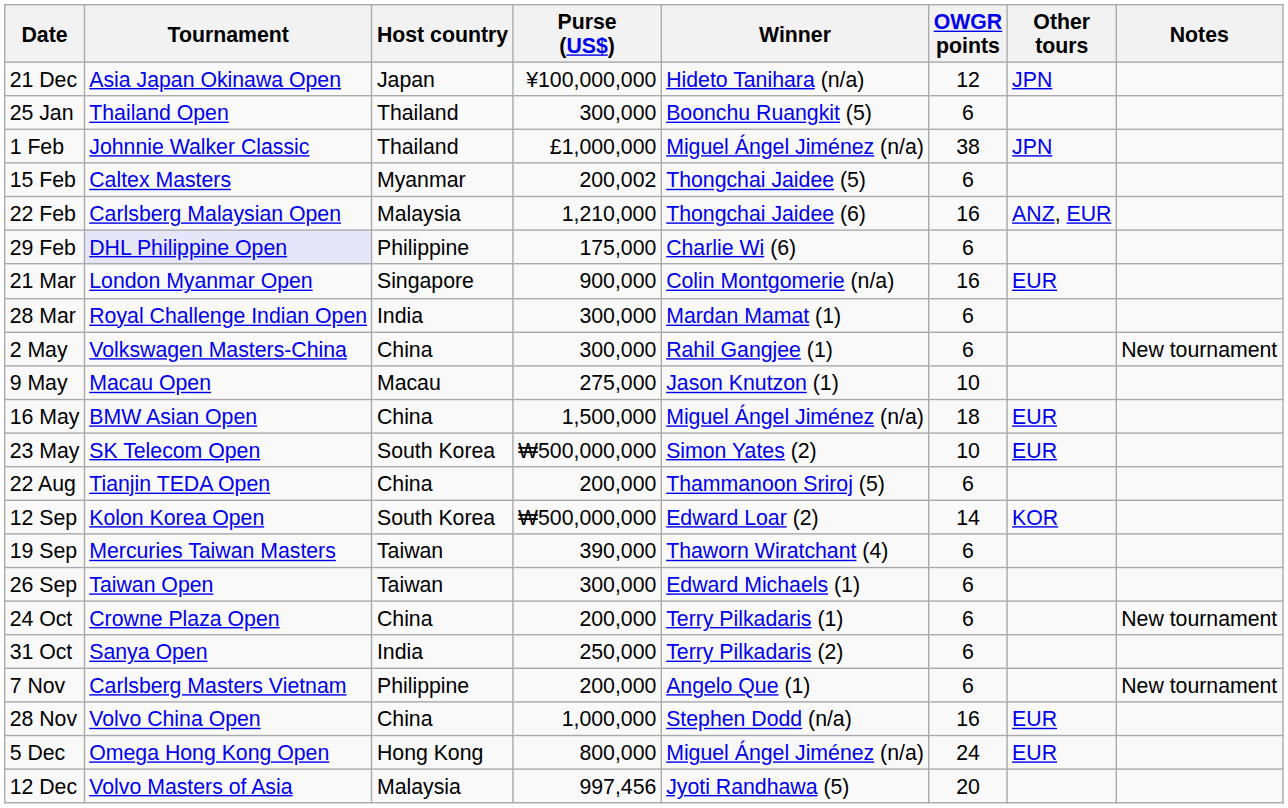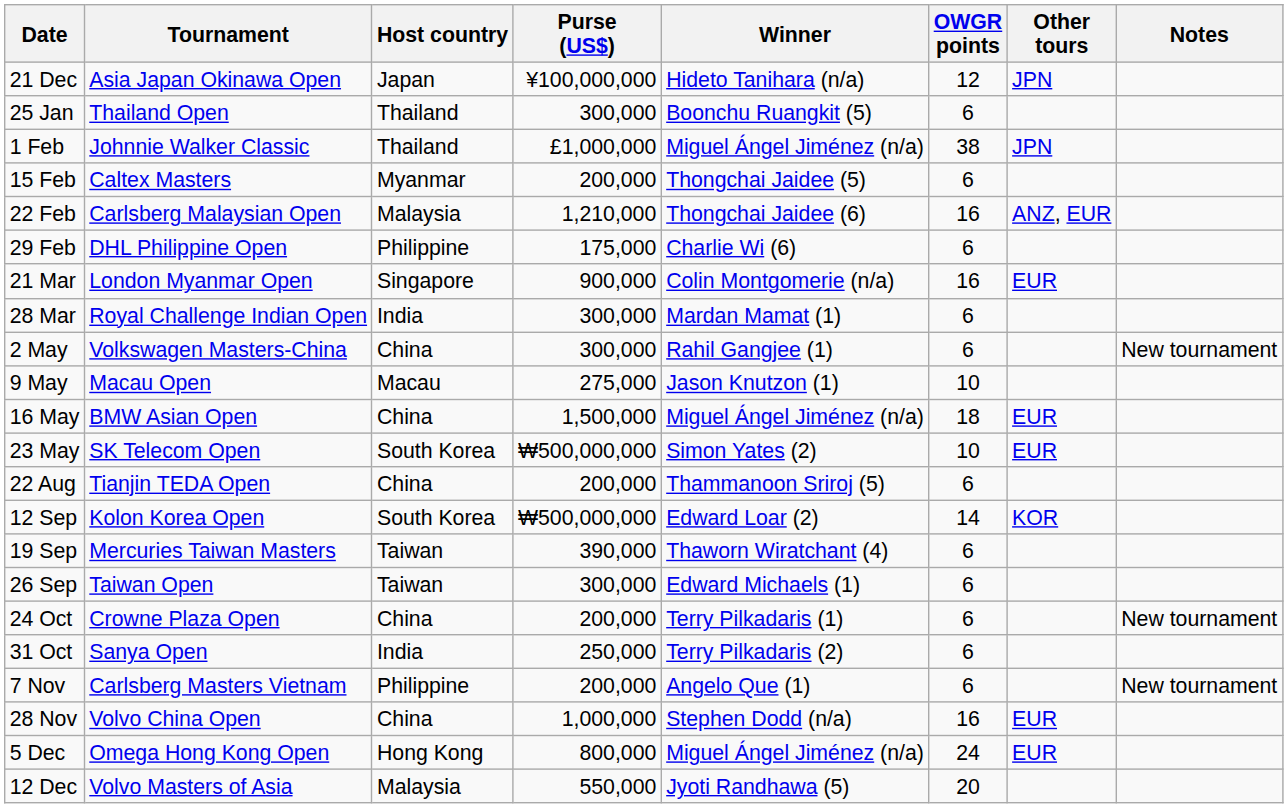 <table class="wikitable" style="font-size:95%">
 <tr>
 <th>Date</th>
 <th>Tournament</th>
 <th>Host country</th>
 <th>Purse<br>(<a href='#'>US$</a>)</th>
 <th>Winner</th>
 <th><a href='#'>OWGR</a><br>points</th>
 <th>Other<br>tours</th>
 <th>Notes</th>
 </tr>
 <tr>
 <td>21 Dec</td>
 <td><a href='#'>Asia Japan Okinawa Open</a></td>
 <td>Japan</td>
 <td align=right>¥100,000,000</td>
 <td> <a href='#'>Hideto Tanihara</a> (n/a)</td>
 <td align=center>12</td>
 <td><a href='#'>JPN</a></td>
 <td></td>
 </tr>
 <tr>
 <td>25 Jan</td>
 <td><a href='#'>Thailand Open</a></td>
 <td>Thailand</td>
 <td align=right>300,000</td>
 <td> <a href='#'>Boonchu Ruangkit</a> (5)</td>
 <td align=center>6</td>
 <td></td>
 <td></td>
 </tr>
 <tr>
 <td>1 Feb</td>
 <td><a href='#'>Johnnie Walker Classic</a></td>
 <td>Thailand</td>
 <td align=right>£1,000,000</td>
 <td> <a href='#'>Miguel Ángel Jiménez</a> (n/a)</td>
 <td align=center>38</td>
 <td><a href='#'>JPN</a></td>
 <td></td>
 </tr>
 <tr>
 <td>15 Feb</td>
 <td><a href='#'>Caltex Masters</a></td>
 <td>Myanmar</td>
-<td align=right>200,002</td>
+<td align=right>200,000</td>
 <td> <a href='#'>Thongchai Jaidee</a> (5)</td>
 <td align=center>6</td>
 <td></td>
 <td></td>
 </tr>
 <tr>
 <td>22 Feb</td>
 <td><a href='#'>Carlsberg Malaysian Open</a></td>
 <td>Malaysia</td>
 <td align=right>1,210,000</td>
 <td> <a href='#'>Thongchai Jaidee</a> (6)</td>
 <td align=center>16</td>
 <td><a href='#'>ANZ</a>, <a href='#'>EUR</a></td>
 <td></td>
 </tr>
 <tr>
 <td>29 Feb</td>
-<td style="background: lavender;"><a href='#'>DHL Philippine Open</a></td>
+<td><a href='#'>DHL Philippine Open</a></td>
 <td>Philippine</td>
 <td align=right>175,000</td>
 <td> <a href='#'>Charlie Wi</a> (6)</td>
 <td align=center>6</td>
 <td></td>
 <td></td>
 </tr>
 <tr>
 <td>21 Mar</td>
 <td><a href='#'>London Myanmar Open</a></td>
 <td>Singapore</td>
 <td align=right>900,000</td>
 <td> <a href='#'>Colin Montgomerie</a> (n/a)</td>
 <td align=center>16</td>
 <td><a href='#'>EUR</a></td>
 <td></td>
 </tr>
 <tr>
 <td>28 Mar</td>
 <td><a href='#'>Royal Challenge Indian Open</a></td>
 <td>India</td>
 <td align=right>300,000</td>
 <td> <a href='#'>Mardan Mamat</a> (1)</td>
 <td align=center>6</td>
 <td></td>
 <td></td>
 </tr>
 <tr>
 <td>2 May</td>
 <td><a href='#'>Volkswagen Masters-China</a></td>
 <td>China</td>
 <td align=right>300,000</td>
 <td> <a href='#'>Rahil Gangjee</a> (1)</td>
 <td align=center>6</td>
 <td></td>
 <td>New tournament</td>
 </tr>
 <tr>
 <td>9 May</td>
 <td><a href='#'>Macau Open</a></td>
 <td>Macau</td>
 <td align=right>275,000</td>
 <td> <a href='#'>Jason Knutzon</a> (1)</td>
 <td align=center>10</td>
 <td></td>
 <td></td>
 </tr>
 <tr>
 <td>16 May</td>
 <td><a href='#'>BMW Asian Open</a></td>
 <td>China</td>
 <td align=right>1,500,000</td>
 <td> <a href='#'>Miguel Ángel Jiménez</a> (n/a)</td>
 <td align=center>18</td>
 <td><a href='#'>EUR</a></td>
 <td></td>
 </tr>
 <tr>
 <td>23 May</td>
 <td><a href='#'>SK Telecom Open</a></td>
 <td>South Korea</td>
 <td align=right>₩500,000,000</td>
 <td> <a href='#'>Simon Yates</a> (2)</td>
 <td align=center>10</td>
 <td><a href='#'>EUR</a></td>
 <td></td>
 </tr>
 <tr>
 <td>22 Aug</td>
 <td><a href='#'>Tianjin TEDA Open</a></td>
 <td>China</td>
 <td align=right>200,000</td>
 <td> <a href='#'>Thammanoon Sriroj</a> (5)</td>
 <td align=center>6</td>
 <td></td>
 <td></td>
 </tr>
 <tr>
 <td>12 Sep</td>
 <td><a href='#'>Kolon Korea Open</a></td>
 <td>South Korea</td>
 <td align=right>₩500,000,000</td>
 <td> <a href='#'>Edward Loar</a> (2)</td>
 <td align=center>14</td>
 <td><a href='#'>KOR</a></td>
 <td></td>
 </tr>
 <tr>
 <td>19 Sep</td>
 <td><a href='#'>Mercuries Taiwan Masters</a></td>
 <td>Taiwan</td>
 <td align=right>390,000</td>
 <td> <a href='#'>Thaworn Wiratchant</a> (4)</td>
 <td align=center>6</td>
 <td></td>
 <td></td>
 </tr>
 <tr>
 <td>26 Sep</td>
 <td><a href='#'>Taiwan Open</a></td>
 <td>Taiwan</td>
 <td align=right>300,000</td>
 <td> <a href='#'>Edward Michaels</a> (1)</td>
 <td align=center>6</td>
 <td></td>
 <td></td>
 </tr>
 <tr>
 <td>24 Oct</td>
 <td><a href='#'>Crowne Plaza Open</a></td>
 <td>China</td>
 <td align=right>200,000</td>
 <td> <a href='#'>Terry Pilkadaris</a> (1)</td>
 <td align=center>6</td>
 <td></td>
 <td>New tournament</td>
 </tr>
 <tr>
 <td>31 Oct</td>
 <td><a href='#'>Sanya Open</a></td>
 <td>India</td>
 <td align=right>250,000</td>
 <td> <a href='#'>Terry Pilkadaris</a> (2)</td>
 <td align=center>6</td>
 <td></td>
 <td></td>
 </tr>
 <tr>
 <td>7 Nov</td>
 <td><a href='#'>Carlsberg Masters Vietnam</a></td>
 <td>Philippine</td>
 <td align=right>200,000</td>
 <td> <a href='#'>Angelo Que</a> (1)</td>
 <td align=center>6</td>
 <td></td>
 <td>New tournament</td>
 </tr>
 <tr>
 <td>28 Nov</td>
 <td><a href='#'>Volvo China Open</a></td>
 <td>China</td>
 <td align=right>1,000,000</td>
 <td> <a href='#'>Stephen Dodd</a> (n/a)</td>
 <td align=center>16</td>
 <td><a href='#'>EUR</a></td>
 <td></td>
 </tr>
 <tr>
 <td>5 Dec</td>
 <td><a href='#'>Omega Hong Kong Open</a></td>
 <td>Hong Kong</td>
 <td align=right>800,000</td>
 <td> <a href='#'>Miguel Ángel Jiménez</a> (n/a)</td>
 <td align=center>24</td>
 <td><a href='#'>EUR</a></td>
 <td></td>
 </tr>
 <tr>
 <td>12 Dec</td>
 <td><a href='#'>Volvo Masters of Asia</a></td>
 <td>Malaysia</td>
-<td align=right>997,456</td>
+<td align=right>550,000</td>
 <td> <a href='#'>Jyoti Randhawa</a> (5)</td>
 <td align=center>20</td>
 <td></td>
 <td></td>
 </tr>
 </table>
